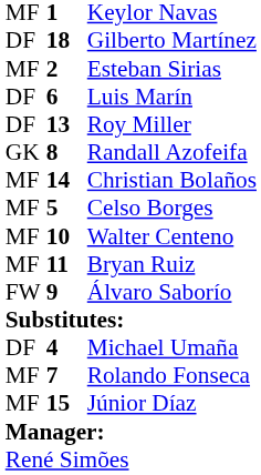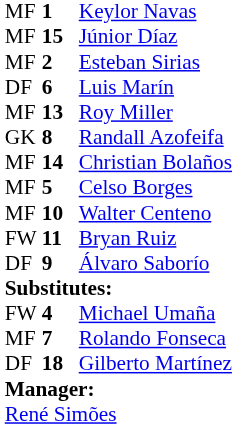 <table cellspacing="0" cellpadding="0" style="font-size:90%; margin:0.2em auto;">
 <tr>
 <th width="25"></th>
 <th width="25"></th>
 </tr>
 <tr>
 <td>MF</td>
 <td><strong>1</strong></td>
 <td><a href='#'>Keylor Navas</a></td>
 </tr>
 <tr>
-<td>DF</td>
-<td><strong>18</strong></td>
-<td><a href='#'>Gilberto Martínez</a></td>
+<td>MF</td>
+<td><strong>15</strong></td>
+<td><a href='#'>Júnior Díaz</a></td>
 <td></td>
 <td></td>
 </tr>
 <tr>
 <td>MF</td>
 <td><strong>2</strong></td>
 <td><a href='#'>Esteban Sirias</a></td>
 </tr>
 <tr>
 <td>DF</td>
 <td><strong>6</strong></td>
 <td><a href='#'>Luis Marín</a></td>
 <td></td>
 <td></td>
 </tr>
 <tr>
-<td>DF</td>
+<td>MF</td>
 <td><strong>13</strong></td>
 <td><a href='#'>Roy Miller</a></td>
 <td></td>
 <td></td>
 </tr>
 <tr>
 <td>GK</td>
 <td><strong>8</strong></td>
 <td><a href='#'>Randall Azofeifa</a></td>
 <td></td>
 </tr>
 <tr>
 <td>MF</td>
 <td><strong>14</strong></td>
 <td><a href='#'>Christian Bolaños</a></td>
 <td></td>
 </tr>
 <tr>
 <td>MF</td>
 <td><strong>5</strong></td>
 <td><a href='#'>Celso Borges</a></td>
 <td></td>
 </tr>
 <tr>
 <td>MF</td>
 <td><strong>10</strong></td>
 <td><a href='#'>Walter Centeno</a></td>
 <td></td>
 </tr>
 <tr>
-<td>MF</td>
+<td>FW</td>
 <td><strong>11</strong></td>
 <td><a href='#'>Bryan Ruiz</a></td>
 </tr>
 <tr>
-<td>FW</td>
+<td>DF</td>
 <td><strong>9</strong></td>
 <td><a href='#'>Álvaro Saborío</a></td>
 </tr>
 <tr>
 <td colspan=3><strong>Substitutes:</strong></td>
 </tr>
 <tr>
-<td>DF</td>
+<td>FW</td>
 <td><strong>4</strong></td>
 <td><a href='#'>Michael Umaña</a></td>
 <td></td>
 <td></td>
 </tr>
 <tr>
 <td>MF</td>
 <td><strong>7</strong></td>
 <td><a href='#'>Rolando Fonseca</a></td>
 <td></td>
 <td></td>
 </tr>
 <tr>
-<td>MF</td>
-<td><strong>15</strong></td>
-<td><a href='#'>Júnior Díaz</a></td>
+<td>DF</td>
+<td><strong>18</strong></td>
+<td><a href='#'>Gilberto Martínez</a></td>
 <td></td>
 <td></td>
 </tr>
 <tr>
 <td colspan=3><strong>Manager:</strong></td>
 </tr>
 <tr>
 <td colspan=4> <a href='#'>René Simões</a></td>
 </tr>
 </table>
